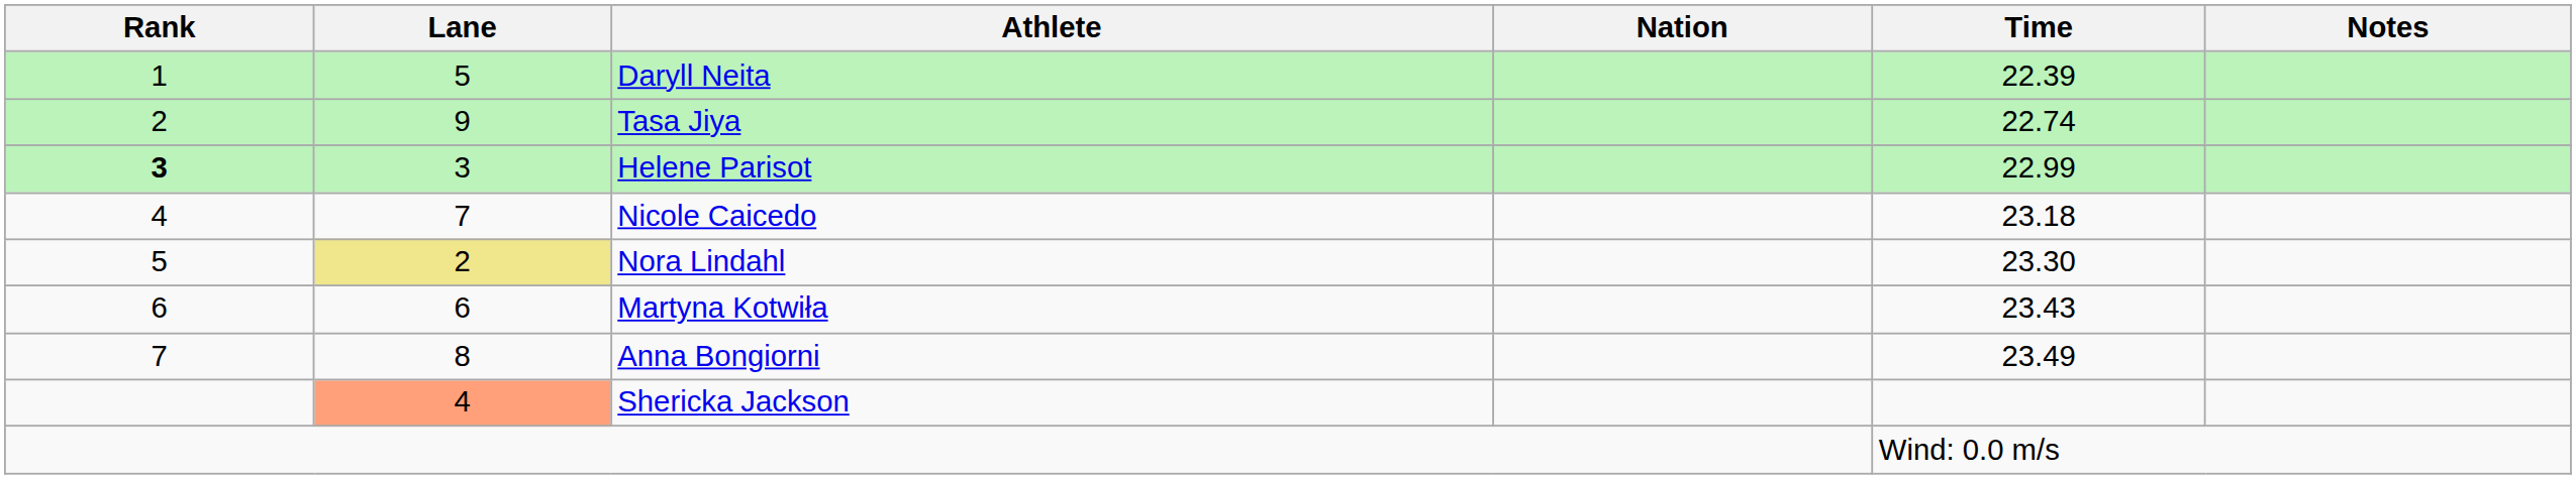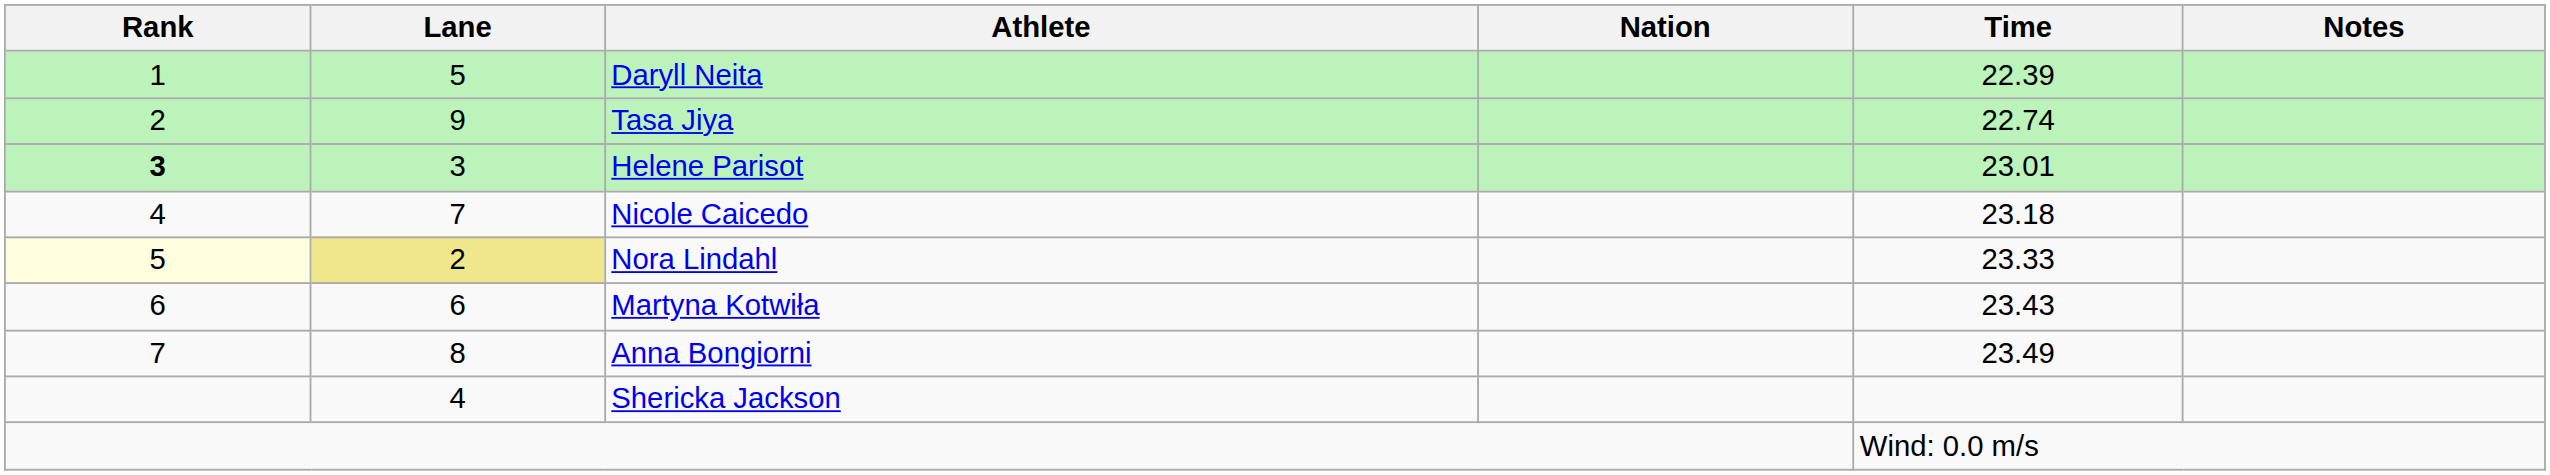 <table class="wikitable sortable" style="text-align:center;width: 70%;">
 <tr>
 <th>Rank</th>
 <th>Lane</th>
 <th>Athlete</th>
 <th>Nation</th>
 <th>Time</th>
 <th>Notes</th>
 </tr>
 <tr bgcolor=bbf3bb>
 <td>1</td>
 <td>5</td>
 <td align=left><a href='#'>Daryll Neita</a></td>
 <td align=left></td>
 <td>22.39</td>
 <td></td>
 </tr>
 <tr bgcolor=bbf3bb>
 <td>2</td>
 <td>9</td>
 <td align=left><a href='#'>Tasa Jiya</a></td>
 <td align=left></td>
 <td>22.74</td>
 <td></td>
 </tr>
 <tr bgcolor=bbf3bb>
 <td><strong>3</strong></td>
 <td>3</td>
 <td align=left><a href='#'>Helene Parisot</a></td>
 <td align=left></td>
-<td>22.99</td>
+<td>23.01</td>
 <td></td>
 </tr>
 <tr>
 <td>4</td>
 <td>7</td>
 <td align=left><a href='#'>Nicole Caicedo</a></td>
 <td align=left></td>
 <td>23.18</td>
 <td></td>
 </tr>
 <tr>
-<td>5</td>
+<td style="background: lightyellow;">5</td>
 <td style="background: khaki;">2</td>
 <td align=left><a href='#'>Nora Lindahl</a></td>
 <td align=left></td>
-<td>23.30</td>
+<td>23.33</td>
 <td></td>
 </tr>
 <tr>
 <td>6</td>
 <td>6</td>
 <td align=left><a href='#'>Martyna Kotwiła</a></td>
 <td align=left></td>
 <td>23.43</td>
 <td></td>
 </tr>
 <tr>
 <td>7</td>
 <td>8</td>
 <td align=left><a href='#'>Anna Bongiorni</a></td>
 <td align=left></td>
 <td>23.49</td>
 <td></td>
 </tr>
 <tr>
 <td></td>
-<td style="background: lightsalmon;">4</td>
+<td>4</td>
 <td align=left><a href='#'>Shericka Jackson</a></td>
 <td align=left></td>
 <td></td>
 <td></td>
 </tr>
 <tr class="sortbottom">
 <td colspan="4"></td>
 <td colspan="2" style="text-align:left;">Wind: 0.0 m/s</td>
 </tr>
 </table>
